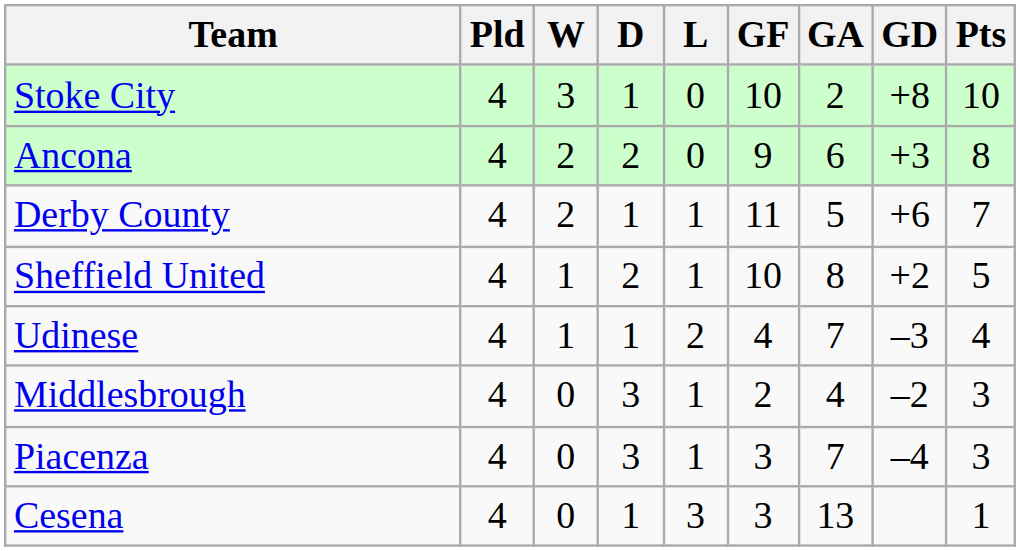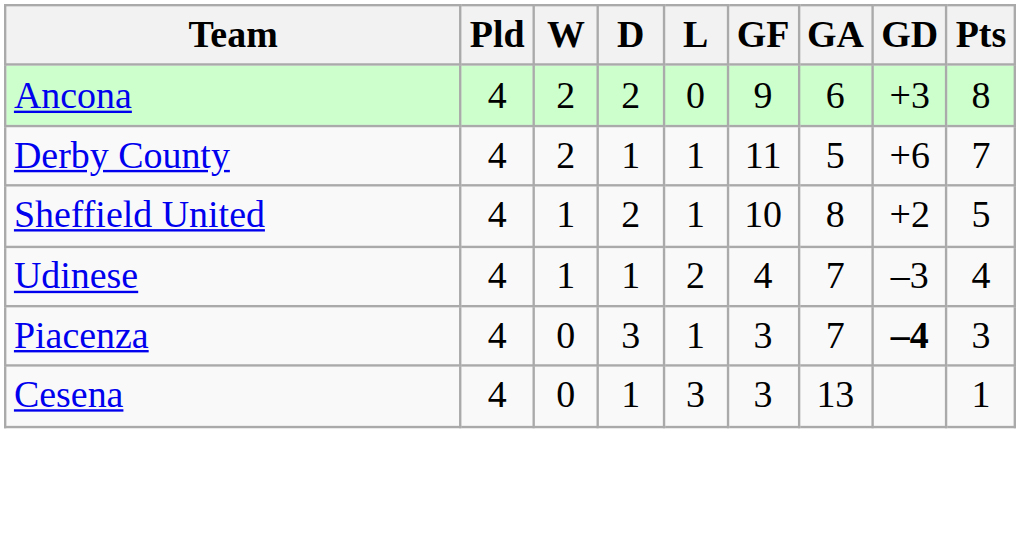 <table class="wikitable" style="text-align: center;">
 <tr>
 <th width="185">Team</th>
 <th width="20">Pld</th>
 <th width="20">W</th>
 <th width="20">D</th>
 <th width="20">L</th>
 <th width="20">GF</th>
 <th width="20">GA</th>
 <th width="20">GD</th>
 <th width="20">Pts</th>
-</tr>
-<tr style="background: #ccffcc;">
-<td align="left"><a href='#'>Stoke City</a></td>
-<td>4</td>
-<td>3</td>
-<td>1</td>
-<td>0</td>
-<td>10</td>
-<td>2</td>
-<td>+8</td>
-<td>10</td>
 </tr>
 <tr style="background: #ccffcc;">
 <td align="left"><a href='#'>Ancona</a></td>
 <td>4</td>
 <td>2</td>
 <td>2</td>
 <td>0</td>
 <td>9</td>
 <td>6</td>
 <td>+3</td>
 <td>8</td>
 </tr>
 <tr>
 <td align="left"><a href='#'>Derby County</a></td>
 <td>4</td>
 <td>2</td>
 <td>1</td>
 <td>1</td>
 <td>11</td>
 <td>5</td>
 <td>+6</td>
 <td>7</td>
 </tr>
 <tr>
 <td align="left"><a href='#'>Sheffield United</a></td>
 <td>4</td>
 <td>1</td>
 <td>2</td>
 <td>1</td>
 <td>10</td>
 <td>8</td>
 <td>+2</td>
 <td>5</td>
 </tr>
 <tr>
 <td align="left"><a href='#'>Udinese</a></td>
 <td>4</td>
 <td>1</td>
 <td>1</td>
 <td>2</td>
 <td>4</td>
 <td>7</td>
 <td>–3</td>
 <td>4</td>
 </tr>
 <tr>
-<td align="left"><a href='#'>Middlesbrough</a></td>
-<td>4</td>
-<td>0</td>
-<td>3</td>
-<td>1</td>
-<td>2</td>
-<td>4</td>
-<td>–2</td>
-<td>3</td>
-</tr>
-<tr>
 <td align="left"><a href='#'>Piacenza</a></td>
 <td>4</td>
 <td>0</td>
 <td>3</td>
 <td>1</td>
 <td>3</td>
 <td>7</td>
-<td>–4</td>
+<td><strong>–4</strong></td>
 <td>3</td>
 </tr>
 <tr>
 <td align="left"><a href='#'>Cesena</a></td>
 <td>4</td>
 <td>0</td>
 <td>1</td>
 <td>3</td>
 <td>3</td>
 <td>13</td>
 <td></td>
 <td>1</td>
 </tr>
 </table>
